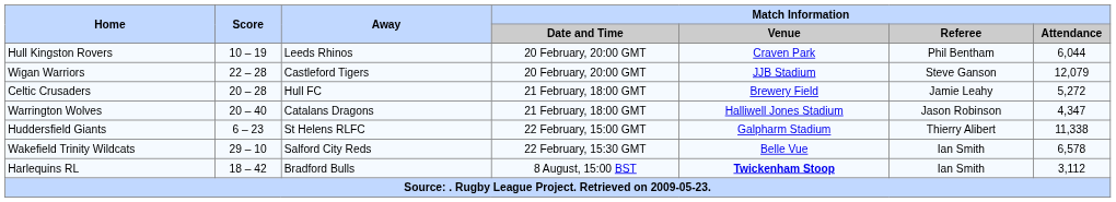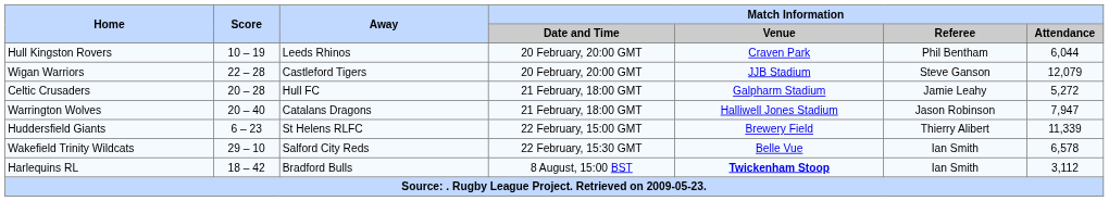 <table border=1 style="border-collapse:collapse; font-size:80%; text-align:center;" cellpadding=3 cellspacing=0 width=100%>
 <tr bgcolor=#C1D8FF>
 <th rowspan=2 width=19%>Home</th>
 <th rowspan=2 width=6%>Score</th>
 <th rowspan=2 width=19%>Away</th>
 <th colspan=6>Match Information</th>
 </tr>
 <tr bgcolor=#CCCCCC>
 <th width=17%>Date and Time</th>
 <th width=19%>Venue</th>
 <th width=13%>Referee</th>
 <th width=7%>Attendance</th>
 </tr>
 <tr bgcolor=#F5FAFF>
 <td align=left> Hull Kingston Rovers</td>
 <td>10 – 19</td>
 <td align=left> Leeds Rhinos</td>
 <td>20 February, 20:00 GMT</td>
 <td><a href='#'>Craven Park</a></td>
 <td>Phil Bentham</td>
 <td>6,044</td>
 </tr>
 <tr bgcolor=#F5FAFF>
 <td align=left> Wigan Warriors</td>
 <td>22 – 28</td>
 <td align=left> Castleford Tigers</td>
 <td>20 February, 20:00 GMT</td>
 <td><a href='#'>JJB Stadium</a></td>
 <td>Steve Ganson</td>
 <td>12,079</td>
 </tr>
 <tr bgcolor=#F5FAFF>
 <td align=left> Celtic Crusaders</td>
 <td>20 – 28</td>
 <td align=left> Hull FC</td>
 <td>21 February, 18:00 GMT</td>
-<td><a href='#'>Brewery Field</a></td>
+<td><a href='#'>Galpharm Stadium</a></td>
 <td>Jamie Leahy</td>
 <td>5,272</td>
 </tr>
 <tr bgcolor=#F5FAFF>
 <td align=left> Warrington Wolves</td>
 <td>20 – 40</td>
 <td align=left> Catalans Dragons</td>
 <td>21 February, 18:00 GMT</td>
 <td><a href='#'>Halliwell Jones Stadium</a></td>
 <td>Jason Robinson</td>
-<td>4,347</td>
+<td>7,947</td>
 </tr>
 <tr bgcolor=#F5FAFF>
 <td align=left> Huddersfield Giants</td>
 <td>6 – 23</td>
 <td align=left> St Helens RLFC</td>
 <td>22 February, 15:00 GMT</td>
-<td><a href='#'>Galpharm Stadium</a></td>
+<td><a href='#'>Brewery Field</a></td>
 <td>Thierry Alibert</td>
-<td>11,338</td>
+<td>11,339</td>
 </tr>
 <tr bgcolor=#F5FAFF>
 <td align=left> Wakefield Trinity Wildcats</td>
 <td>29 – 10</td>
 <td align=left> Salford City Reds</td>
 <td>22 February, 15:30 GMT</td>
 <td><a href='#'>Belle Vue</a></td>
 <td>Ian Smith</td>
 <td>6,578</td>
 </tr>
 <tr bgcolor=#F5FAFF>
 <td align=left> Harlequins RL</td>
 <td>18 – 42</td>
 <td align=left> Bradford Bulls</td>
 <td>8 August, 15:00 <a href='#'>BST</a></td>
 <td><strong><a href='#'>Twickenham Stoop</a></strong></td>
 <td>Ian Smith</td>
 <td>3,112</td>
 </tr>
 <tr bgcolor=#C1D8FF>
 <th colspan="10">Source: . Rugby League Project. Retrieved on 2009-05-23.</th>
 </tr>
 </table>
